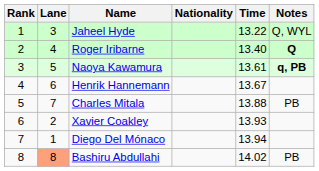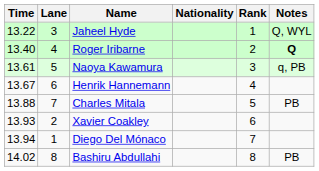 <table class="wikitable sortable" style="text-align:center">
 <tr>
-<th>Rank</th>
+<th>Time</th>
 <th>Lane</th>
 <th>Name</th>
 <th>Nationality</th>
-<th>Time</th>
+<th>Rank</th>
 <th>Notes</th>
 </tr>
 <tr bgcolor=ccffcc>
-<td>1</td>
+<td>13.22</td>
 <td>3</td>
 <td align=left><a href='#'>Jaheel Hyde</a></td>
 <td align=left></td>
-<td>13.22</td>
+<td>1</td>
 <td>Q, WYL</td>
 </tr>
 <tr bgcolor=ccffcc>
-<td>2</td>
+<td>13.40</td>
 <td>4</td>
 <td align=left><a href='#'>Roger Iribarne</a></td>
 <td align=left></td>
-<td>13.40</td>
+<td>2</td>
 <td><strong>Q</strong></td>
 </tr>
 <tr bgcolor=ddffdd>
-<td>3</td>
+<td>13.61</td>
 <td>5</td>
 <td align=left><a href='#'>Naoya Kawamura</a></td>
 <td align=left></td>
-<td>13.61</td>
-<td><strong>q, PB</strong></td>
+<td>3</td>
+<td>q, PB</td>
 </tr>
 <tr>
-<td>4</td>
+<td>13.67</td>
 <td>6</td>
 <td align=left><a href='#'>Henrik Hannemann</a></td>
 <td align=left></td>
-<td>13.67</td>
+<td>4</td>
 <td></td>
 </tr>
 <tr>
-<td>5</td>
+<td>13.88</td>
 <td>7</td>
 <td align=left><a href='#'>Charles Mitala</a></td>
 <td align=left></td>
-<td>13.88</td>
+<td>5</td>
 <td>PB</td>
 </tr>
 <tr>
-<td>6</td>
+<td>13.93</td>
 <td>2</td>
 <td align=left><a href='#'>Xavier Coakley</a></td>
 <td align=left></td>
-<td>13.93</td>
+<td>6</td>
 <td></td>
 </tr>
 <tr>
-<td>7</td>
+<td>13.94</td>
 <td>1</td>
 <td align=left><a href='#'>Diego Del Mónaco</a></td>
 <td align=left></td>
-<td>13.94</td>
+<td>7</td>
 <td></td>
 </tr>
 <tr>
+<td>14.02</td>
 <td>8</td>
-<td style="background: lightsalmon;">8</td>
 <td align=left><a href='#'>Bashiru Abdullahi</a></td>
 <td align=left></td>
-<td>14.02</td>
+<td>8</td>
 <td>PB</td>
 </tr>
 </table>
